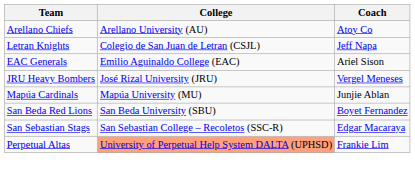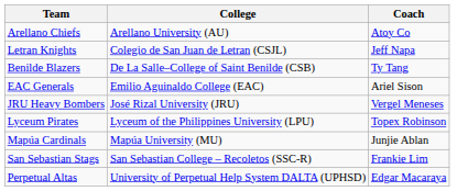 <table class="wikitable">
 <tr>
 <th>Team</th>
 <th>College</th>
 <th>Coach</th>
 </tr>
 <tr>
 <td><a href='#'>Arellano Chiefs</a></td>
 <td><a href='#'>Arellano University</a> (AU)</td>
 <td><a href='#'>Atoy Co</a></td>
 </tr>
 <tr>
 <td><a href='#'>Letran Knights</a></td>
 <td><a href='#'>Colegio de San Juan de Letran</a> (CSJL)</td>
 <td><a href='#'>Jeff Napa</a></td>
 </tr>
 <tr>
+<td><a href='#'>Benilde Blazers</a></td>
+<td><a href='#'>De La Salle–College of Saint Benilde</a> (CSB)</td>
+<td><a href='#'>Ty Tang</a></td>
+</tr>
+<tr>
 <td><a href='#'>EAC Generals</a></td>
 <td><a href='#'>Emilio Aguinaldo College</a> (EAC)</td>
 <td>Ariel Sison</td>
 </tr>
 <tr>
 <td><a href='#'>JRU Heavy Bombers</a></td>
 <td><a href='#'>José Rizal University</a> (JRU)</td>
 <td><a href='#'>Vergel Meneses</a></td>
 </tr>
 <tr>
+<td><a href='#'>Lyceum Pirates</a></td>
+<td><a href='#'>Lyceum of the Philippines University</a> (LPU)</td>
+<td><a href='#'>Topex Robinson</a></td>
+</tr>
+<tr>
 <td><a href='#'>Mapúa Cardinals</a></td>
 <td><a href='#'>Mapúa University</a> (MU)</td>
 <td>Junjie Ablan</td>
 </tr>
 <tr>
-<td><a href='#'>San Beda Red Lions</a></td>
-<td><a href='#'>San Beda University</a> (SBU)</td>
-<td><a href='#'>Boyet Fernandez</a></td>
-</tr>
-<tr>
 <td><a href='#'>San Sebastian Stags</a></td>
 <td><a href='#'>San Sebastian College – Recoletos</a> (SSC-R)</td>
-<td><a href='#'>Edgar Macaraya</a></td>
+<td><a href='#'>Frankie Lim</a></td>
 </tr>
 <tr>
 <td><a href='#'>Perpetual Altas</a></td>
-<td style="background: lightsalmon;"><a href='#'>University of Perpetual Help System DALTA</a> (UPHSD)</td>
-<td><a href='#'>Frankie Lim</a></td>
+<td><a href='#'>University of Perpetual Help System DALTA</a> (UPHSD)</td>
+<td><a href='#'>Edgar Macaraya</a></td>
 </tr>
 </table>
